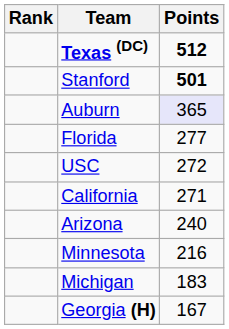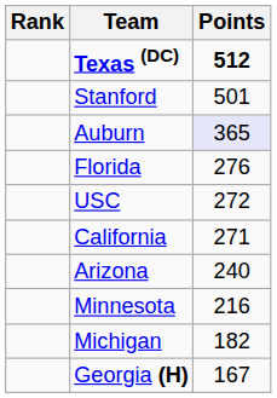 <table class="wikitable sortable" style="text-align:center">
 <tr>
 <th>Rank</th>
 <th>Team</th>
 <th>Points</th>
 </tr>
 <tr>
 <td></td>
 <td align=left><strong><a href='#'>Texas</a></strong> <sup><strong>(DC)</strong></sup></td>
 <td><strong>512</strong></td>
 </tr>
 <tr>
 <td></td>
 <td align=left><a href='#'>Stanford</a></td>
-<td><strong>501</strong></td>
+<td>501</td>
 </tr>
 <tr>
 <td></td>
 <td align=left><a href='#'>Auburn</a></td>
 <td style="background: lavender;">365</td>
 </tr>
 <tr>
 <td></td>
 <td align=left><a href='#'>Florida</a></td>
-<td>277</td>
+<td>276</td>
 </tr>
 <tr>
 <td></td>
 <td align=left><a href='#'>USC</a></td>
 <td>272</td>
 </tr>
 <tr>
 <td></td>
 <td align=left><a href='#'>California</a></td>
 <td>271</td>
 </tr>
 <tr>
 <td></td>
 <td align=left><a href='#'>Arizona</a></td>
 <td>240</td>
 </tr>
 <tr>
 <td></td>
 <td align=left><a href='#'>Minnesota</a></td>
 <td>216</td>
 </tr>
 <tr>
 <td></td>
 <td align=left><a href='#'>Michigan</a></td>
-<td>183</td>
+<td>182</td>
 </tr>
 <tr>
 <td></td>
 <td align=left><a href='#'>Georgia</a> <strong>(H)</strong></td>
 <td>167</td>
 </tr>
 </table>
